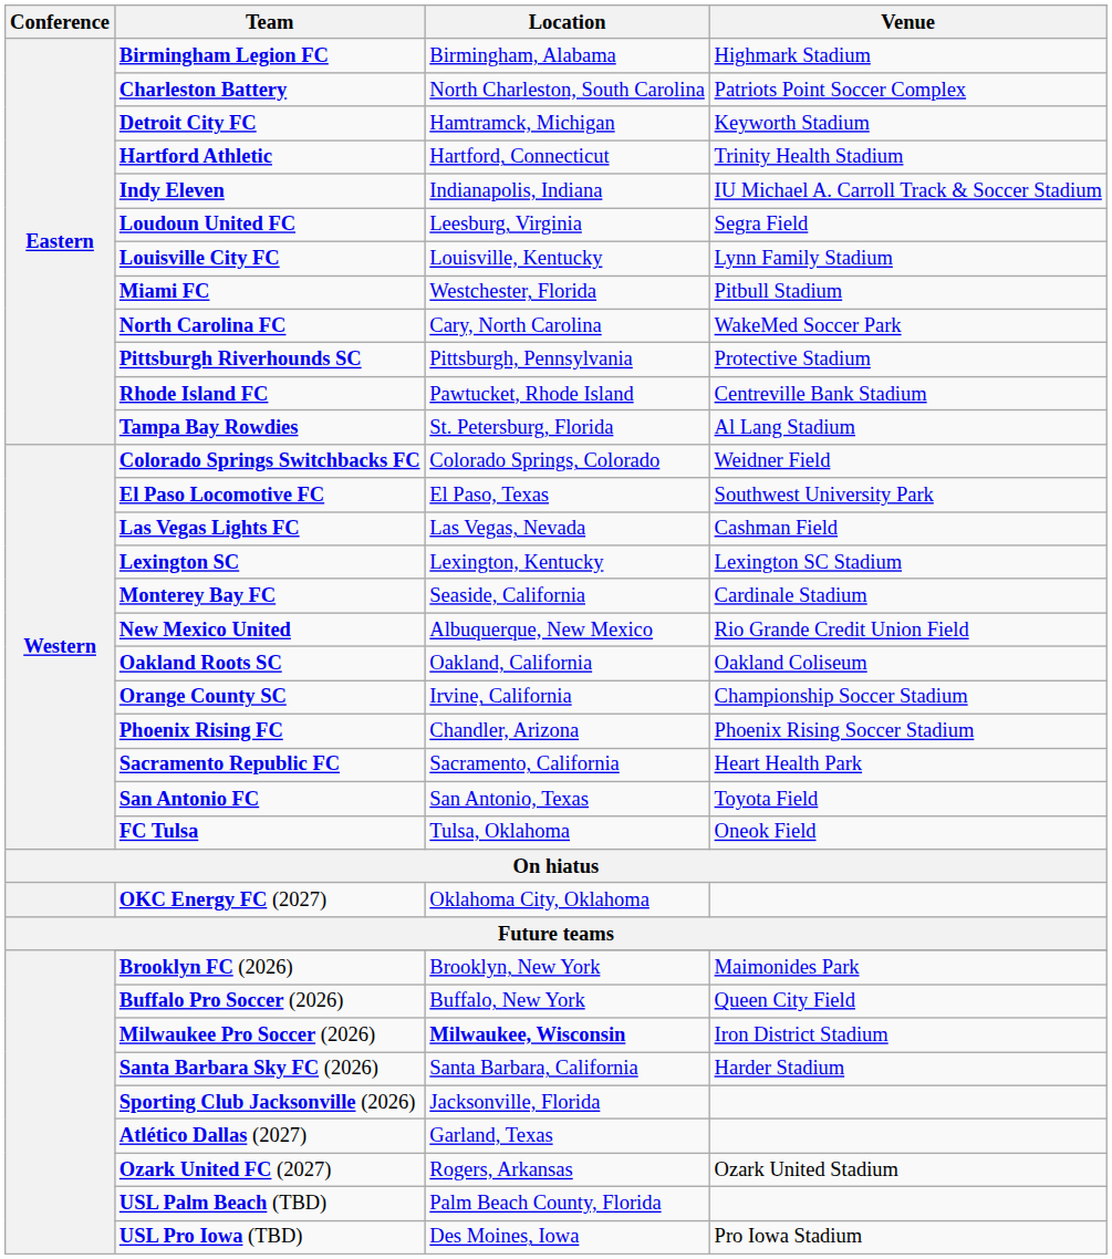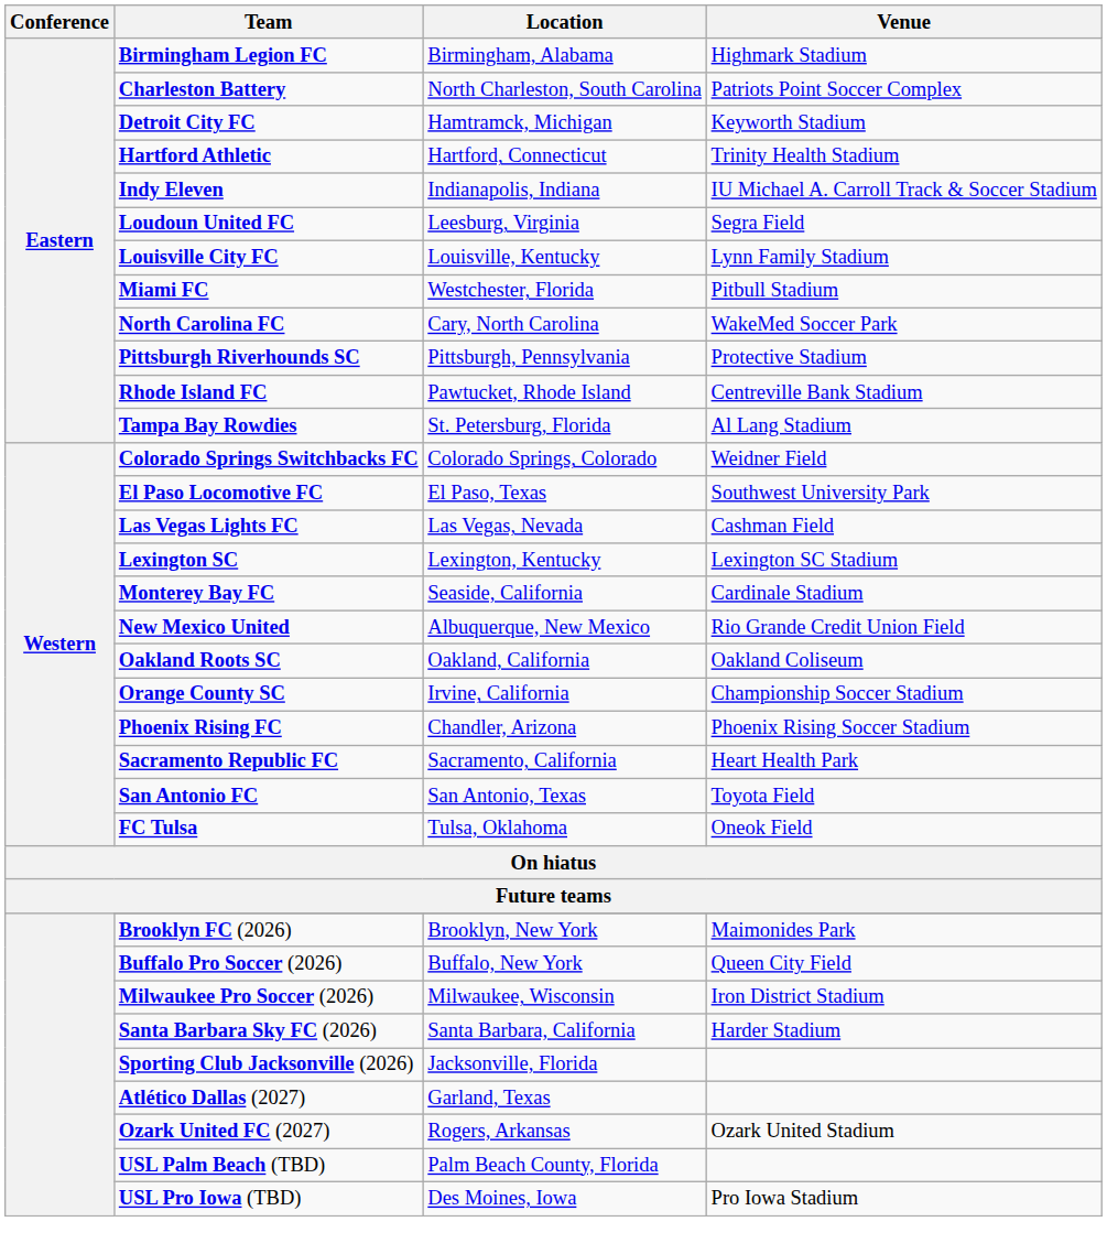 <table class="wikitable" style="font-size:85%">
 <tr>
 <th>Conference</th>
 <th>Team</th>
 <th>Location</th>
 <th>Venue</th>
 </tr>
 <tr>
 <th rowspan="12"><a href='#'>Eastern</a></th>
 <td><strong><a href='#'>Birmingham Legion FC</a></strong></td>
 <td><a href='#'>Birmingham, Alabama</a></td>
 <td><a href='#'>Highmark Stadium</a></td>
 </tr>
 <tr>
 <td><strong><a href='#'>Charleston Battery</a></strong></td>
 <td><a href='#'>North Charleston, South Carolina</a></td>
 <td><a href='#'>Patriots Point Soccer Complex</a></td>
 </tr>
 <tr>
 <td><strong><a href='#'>Detroit City FC</a></strong></td>
 <td><a href='#'>Hamtramck, Michigan</a></td>
 <td><a href='#'>Keyworth Stadium</a></td>
 </tr>
 <tr>
 <td><strong><a href='#'>Hartford Athletic</a></strong></td>
 <td><a href='#'>Hartford, Connecticut</a></td>
 <td><a href='#'>Trinity Health Stadium</a></td>
 </tr>
 <tr>
 <td><strong><a href='#'>Indy Eleven</a></strong></td>
 <td><a href='#'>Indianapolis, Indiana</a></td>
 <td><a href='#'>IU Michael A. Carroll Track & Soccer Stadium</a></td>
 </tr>
 <tr>
 <td><strong><a href='#'>Loudoun United FC</a></strong></td>
 <td><a href='#'>Leesburg, Virginia</a></td>
 <td><a href='#'>Segra Field</a></td>
 </tr>
 <tr>
 <td><strong><a href='#'>Louisville City FC</a></strong></td>
 <td><a href='#'>Louisville, Kentucky</a></td>
 <td><a href='#'>Lynn Family Stadium</a></td>
 </tr>
 <tr>
 <td><strong><a href='#'>Miami FC</a></strong></td>
 <td><a href='#'>Westchester, Florida</a></td>
 <td><a href='#'>Pitbull Stadium</a></td>
 </tr>
 <tr>
 <td><strong><a href='#'>North Carolina FC</a></strong></td>
 <td><a href='#'>Cary, North Carolina</a></td>
 <td><a href='#'>WakeMed Soccer Park</a></td>
 </tr>
 <tr>
 <td><strong><a href='#'>Pittsburgh Riverhounds SC</a></strong></td>
 <td><a href='#'>Pittsburgh, Pennsylvania</a></td>
 <td><a href='#'>Protective Stadium</a></td>
 </tr>
 <tr>
 <td><strong><a href='#'>Rhode Island FC</a></strong></td>
 <td><a href='#'>Pawtucket, Rhode Island</a></td>
 <td><a href='#'>Centreville Bank Stadium</a></td>
 </tr>
 <tr>
 <td><strong><a href='#'>Tampa Bay Rowdies</a></strong></td>
 <td><a href='#'>St. Petersburg, Florida</a></td>
 <td><a href='#'>Al Lang Stadium</a></td>
 </tr>
 <tr>
 <th rowspan="12"><a href='#'>Western</a></th>
 <td><strong><a href='#'>Colorado Springs Switchbacks FC</a></strong></td>
 <td><a href='#'>Colorado Springs, Colorado</a></td>
 <td><a href='#'>Weidner Field</a></td>
 </tr>
 <tr>
 <td><strong><a href='#'>El Paso Locomotive FC</a></strong></td>
 <td><a href='#'>El Paso, Texas</a></td>
 <td><a href='#'>Southwest University Park</a></td>
 </tr>
 <tr>
 <td><strong><a href='#'>Las Vegas Lights FC</a></strong></td>
 <td><a href='#'>Las Vegas, Nevada</a></td>
 <td><a href='#'>Cashman Field</a></td>
 </tr>
 <tr>
 <td><strong><a href='#'>Lexington SC</a></strong></td>
 <td><a href='#'>Lexington, Kentucky</a></td>
 <td><a href='#'>Lexington SC Stadium</a></td>
 </tr>
 <tr>
 <td><strong><a href='#'>Monterey Bay FC</a></strong></td>
 <td><a href='#'>Seaside, California</a></td>
 <td><a href='#'>Cardinale Stadium</a></td>
 </tr>
 <tr>
 <td><strong><a href='#'>New Mexico United</a></strong></td>
 <td><a href='#'>Albuquerque, New Mexico</a></td>
 <td><a href='#'>Rio Grande Credit Union Field</a></td>
 </tr>
 <tr>
 <td><strong><a href='#'>Oakland Roots SC</a></strong></td>
 <td><a href='#'>Oakland, California</a></td>
 <td><a href='#'>Oakland Coliseum</a></td>
 </tr>
 <tr>
 <td><strong><a href='#'>Orange County SC</a></strong></td>
 <td><a href='#'>Irvine, California</a></td>
 <td><a href='#'>Championship Soccer Stadium</a></td>
 </tr>
 <tr>
 <td><strong><a href='#'>Phoenix Rising FC</a></strong></td>
 <td><a href='#'>Chandler, Arizona</a></td>
 <td><a href='#'>Phoenix Rising Soccer Stadium</a></td>
 </tr>
 <tr>
 <td><strong><a href='#'>Sacramento Republic FC</a></strong></td>
 <td><a href='#'>Sacramento, California</a></td>
 <td><a href='#'>Heart Health Park</a></td>
 </tr>
 <tr>
 <td><strong><a href='#'>San Antonio FC</a></strong></td>
 <td><a href='#'>San Antonio, Texas</a></td>
 <td><a href='#'>Toyota Field</a></td>
 </tr>
 <tr>
 <td><strong><a href='#'>FC Tulsa</a></strong></td>
 <td><a href='#'>Tulsa, Oklahoma</a></td>
 <td><a href='#'>Oneok Field</a></td>
 </tr>
 <tr>
 <th colspan="4">On hiatus</th>
 </tr>
 <tr>
-<th></th>
-<td><strong><a href='#'>OKC Energy FC</a></strong> (2027)</td>
-<td><a href='#'>Oklahoma City, Oklahoma</a></td>
-<td></td>
-</tr>
-<tr>
 <th colspan="4">Future teams</th>
 </tr>
 <tr>
 <th rowspan="10"></th>
 </tr>
 <tr>
 <td><strong><a href='#'>Brooklyn FC</a></strong> (2026)</td>
 <td><a href='#'>Brooklyn, New York</a></td>
 <td><a href='#'>Maimonides Park</a></td>
 </tr>
 <tr>
 <td><strong><a href='#'>Buffalo Pro Soccer</a></strong> (2026)</td>
 <td><a href='#'>Buffalo, New York</a></td>
 <td><a href='#'>Queen City Field</a></td>
 </tr>
 <tr>
 <td><strong><a href='#'>Milwaukee Pro Soccer</a></strong> (2026)</td>
-<td><strong><a href='#'>Milwaukee, Wisconsin</a></strong></td>
+<td><a href='#'>Milwaukee, Wisconsin</a></td>
 <td><a href='#'>Iron District Stadium</a></td>
 </tr>
 <tr>
 <td><strong><a href='#'>Santa Barbara Sky FC</a></strong> (2026)</td>
 <td><a href='#'>Santa Barbara, California</a></td>
 <td><a href='#'>Harder Stadium</a></td>
 </tr>
 <tr>
 <td><strong><a href='#'>Sporting Club Jacksonville</a></strong> (2026)</td>
 <td><a href='#'>Jacksonville, Florida</a></td>
 <td></td>
 </tr>
 <tr>
 <td><strong><a href='#'>Atlético Dallas</a></strong> (2027)</td>
 <td><a href='#'>Garland, Texas</a></td>
 <td></td>
 </tr>
 <tr>
 <td><strong><a href='#'>Ozark United FC</a></strong> (2027)</td>
 <td><a href='#'>Rogers, Arkansas</a></td>
 <td>Ozark United Stadium</td>
 </tr>
 <tr>
 <td><strong><a href='#'>USL Palm Beach</a></strong> (TBD)</td>
 <td><a href='#'>Palm Beach County, Florida</a></td>
 <td></td>
 </tr>
 <tr>
 <td><strong><a href='#'>USL Pro Iowa</a></strong> (TBD)</td>
 <td><a href='#'>Des Moines, Iowa</a></td>
 <td>Pro Iowa Stadium</td>
 </tr>
 </table>
